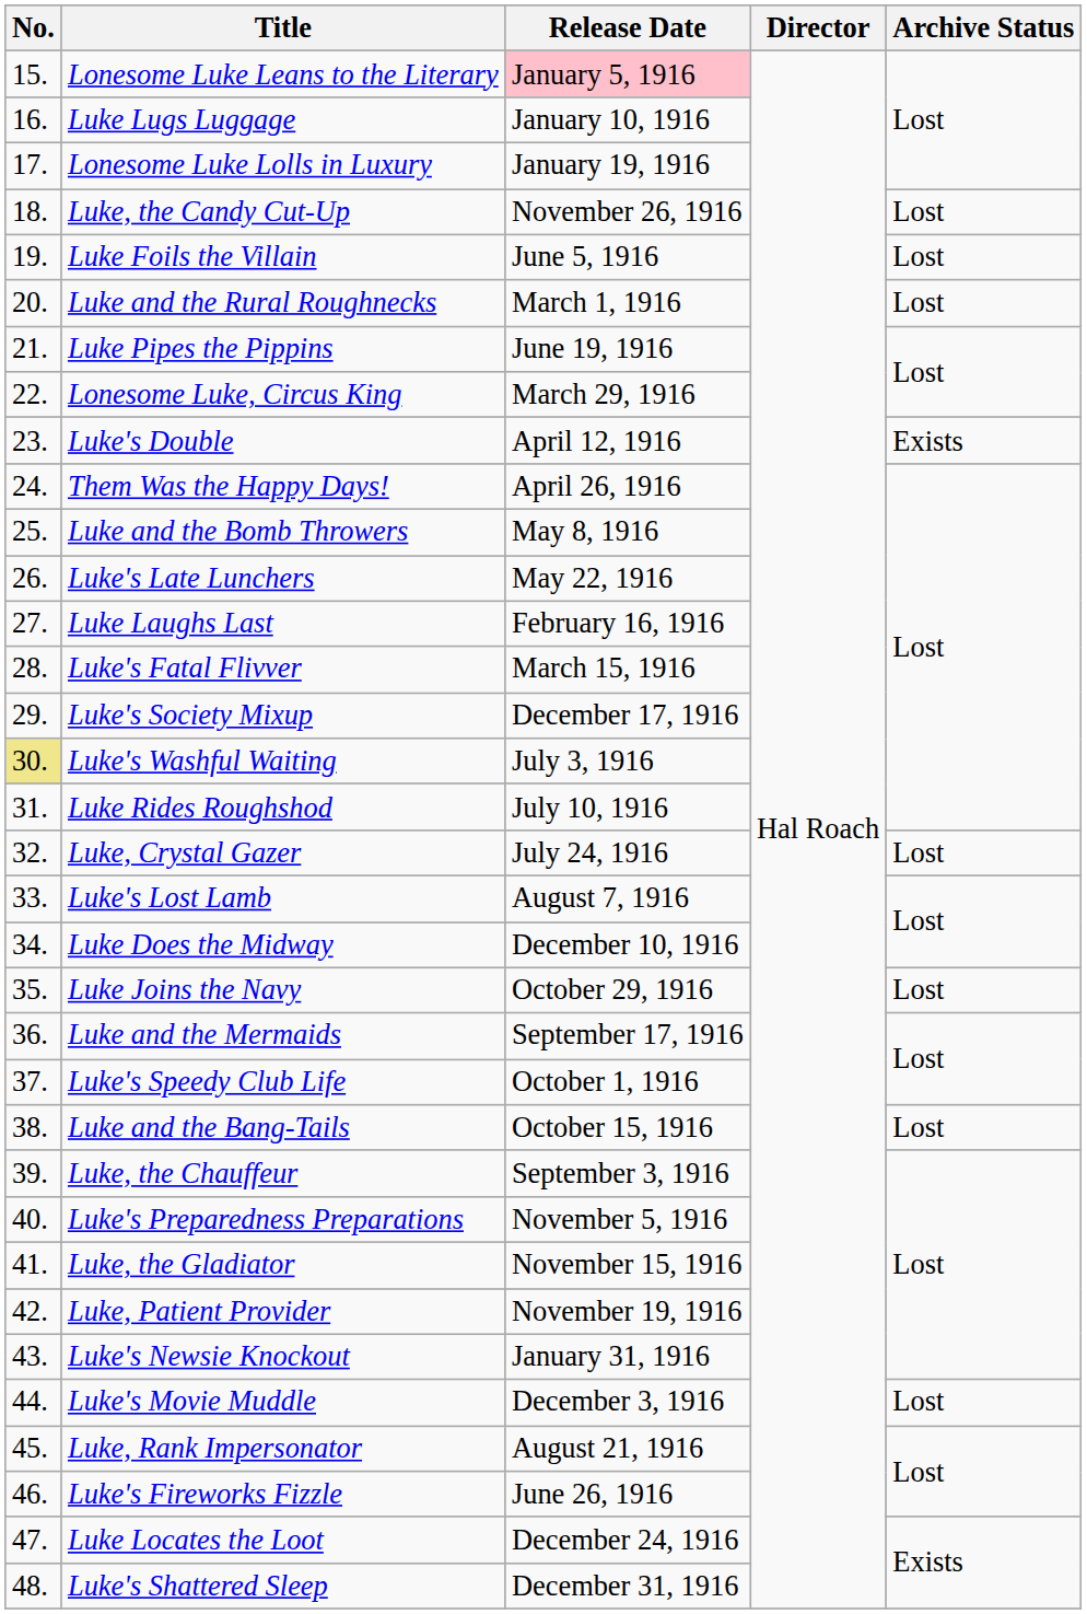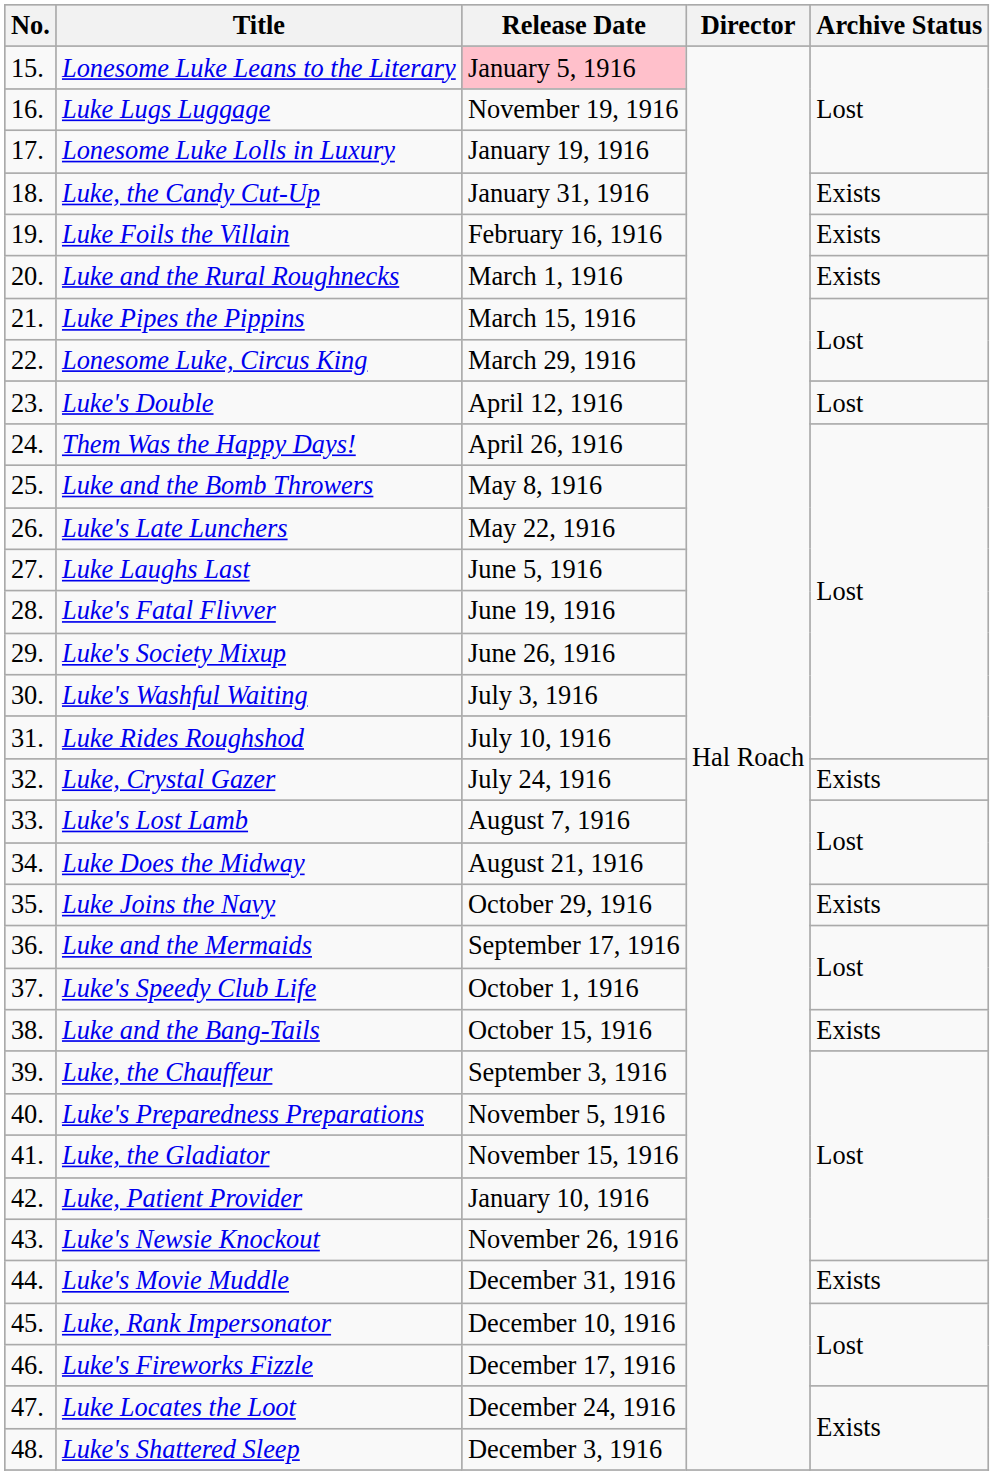 <table class="wikitable">
 <tr>
 <th>No.</th>
 <th>Title</th>
 <th>Release Date</th>
 <th>Director</th>
 <th>Archive Status</th>
 </tr>
 <tr>
 <td>15.</td>
 <td><em><a href='#'>Lonesome Luke Leans to the Literary</a></em></td>
 <td style="background: pink;">January 5, 1916</td>
 <td rowspan="34">Hal Roach</td>
 <td rowspan="3">Lost</td>
 </tr>
 <tr>
 <td>16.</td>
 <td><em><a href='#'>Luke Lugs Luggage</a></em></td>
-<td>January 10, 1916</td>
+<td>November 19, 1916</td>
 </tr>
 <tr>
 <td>17.</td>
 <td><em><a href='#'>Lonesome Luke Lolls in Luxury</a></em></td>
 <td>January 19, 1916</td>
 </tr>
 <tr>
 <td>18.</td>
 <td><em><a href='#'>Luke, the Candy Cut-Up</a></em></td>
-<td>November 26, 1916</td>
-<td>Lost</td>
+<td>January 31, 1916</td>
+<td>Exists</td>
 </tr>
 <tr>
 <td>19.</td>
 <td><em><a href='#'>Luke Foils the Villain</a></em></td>
-<td>June 5, 1916</td>
-<td>Lost</td>
+<td>February 16, 1916</td>
+<td>Exists</td>
 </tr>
 <tr>
 <td>20.</td>
 <td><em><a href='#'>Luke and the Rural Roughnecks</a></em></td>
 <td>March 1, 1916</td>
-<td>Lost</td>
+<td>Exists</td>
 </tr>
 <tr>
 <td>21.</td>
 <td><em><a href='#'>Luke Pipes the Pippins</a></em></td>
-<td>June 19, 1916</td>
+<td>March 15, 1916</td>
 <td rowspan="2">Lost</td>
 </tr>
 <tr>
 <td>22.</td>
 <td><em><a href='#'>Lonesome Luke, Circus King</a></em></td>
 <td>March 29, 1916</td>
 </tr>
 <tr>
 <td>23.</td>
 <td><em><a href='#'>Luke's Double</a></em></td>
 <td>April 12, 1916</td>
-<td>Exists</td>
+<td>Lost</td>
 </tr>
 <tr>
 <td>24.</td>
 <td><em><a href='#'>Them Was the Happy Days!</a></em></td>
 <td>April 26, 1916</td>
 <td rowspan="8">Lost</td>
 </tr>
 <tr>
 <td>25.</td>
 <td><em><a href='#'>Luke and the Bomb Throwers</a></em></td>
 <td>May 8, 1916</td>
 </tr>
 <tr>
 <td>26.</td>
 <td><em><a href='#'>Luke's Late Lunchers</a></em></td>
 <td>May 22, 1916</td>
 </tr>
 <tr>
 <td>27.</td>
 <td><em><a href='#'>Luke Laughs Last</a></em></td>
-<td>February 16, 1916</td>
+<td>June 5, 1916</td>
 </tr>
 <tr>
 <td>28.</td>
 <td><em><a href='#'>Luke's Fatal Flivver</a></em></td>
-<td>March 15, 1916</td>
+<td>June 19, 1916</td>
 </tr>
 <tr>
 <td>29.</td>
 <td><em><a href='#'>Luke's Society Mixup</a></em></td>
-<td>December 17, 1916</td>
+<td>June 26, 1916</td>
 </tr>
 <tr>
-<td style="background: khaki;">30.</td>
+<td>30.</td>
 <td><em><a href='#'>Luke's Washful Waiting</a></em></td>
 <td>July 3, 1916</td>
 </tr>
 <tr>
 <td>31.</td>
 <td><em><a href='#'>Luke Rides Roughshod</a></em></td>
 <td>July 10, 1916</td>
 </tr>
 <tr>
 <td>32.</td>
 <td><em><a href='#'>Luke, Crystal Gazer</a></em></td>
 <td>July 24, 1916</td>
-<td>Lost</td>
+<td>Exists</td>
 </tr>
 <tr>
 <td>33.</td>
 <td><em><a href='#'>Luke's Lost Lamb</a></em></td>
 <td>August 7, 1916</td>
 <td rowspan="2">Lost</td>
 </tr>
 <tr>
 <td>34.</td>
 <td><em><a href='#'>Luke Does the Midway</a></em></td>
-<td>December 10, 1916</td>
+<td>August 21, 1916</td>
 </tr>
 <tr>
 <td>35.</td>
 <td><em><a href='#'>Luke Joins the Navy</a></em></td>
 <td>October 29, 1916</td>
-<td>Lost</td>
+<td>Exists</td>
 </tr>
 <tr>
 <td>36.</td>
 <td><em><a href='#'>Luke and the Mermaids</a></em></td>
 <td>September 17, 1916</td>
 <td rowspan="2">Lost</td>
 </tr>
 <tr>
 <td>37.</td>
 <td><em><a href='#'>Luke's Speedy Club Life</a></em></td>
 <td>October 1, 1916</td>
 </tr>
 <tr>
 <td>38.</td>
 <td><em><a href='#'>Luke and the Bang-Tails</a></em></td>
 <td>October 15, 1916</td>
-<td>Lost</td>
+<td>Exists</td>
 </tr>
 <tr>
 <td>39.</td>
 <td><em><a href='#'>Luke, the Chauffeur</a></em></td>
 <td>September 3, 1916</td>
 <td rowspan="5">Lost</td>
 </tr>
 <tr>
 <td>40.</td>
 <td><em><a href='#'>Luke's Preparedness Preparations</a></em></td>
 <td>November 5, 1916</td>
 </tr>
 <tr>
 <td>41.</td>
 <td><em><a href='#'>Luke, the Gladiator</a></em></td>
 <td>November 15, 1916</td>
 </tr>
 <tr>
 <td>42.</td>
 <td><em><a href='#'>Luke, Patient Provider</a></em></td>
-<td>November 19, 1916</td>
+<td>January 10, 1916</td>
 </tr>
 <tr>
 <td>43.</td>
 <td><em><a href='#'>Luke's Newsie Knockout</a></em></td>
-<td>January 31, 1916</td>
+<td>November 26, 1916</td>
 </tr>
 <tr>
 <td>44.</td>
 <td><em><a href='#'>Luke's Movie Muddle</a></em></td>
-<td>December 3, 1916</td>
-<td>Lost</td>
+<td>December 31, 1916</td>
+<td>Exists</td>
 </tr>
 <tr>
 <td>45.</td>
 <td><em><a href='#'>Luke, Rank Impersonator</a></em></td>
-<td>August 21, 1916</td>
+<td>December 10, 1916</td>
 <td rowspan="2">Lost</td>
 </tr>
 <tr>
 <td>46.</td>
 <td><em><a href='#'>Luke's Fireworks Fizzle</a></em></td>
-<td>June 26, 1916</td>
+<td>December 17, 1916</td>
 </tr>
 <tr>
 <td>47.</td>
 <td><em><a href='#'>Luke Locates the Loot</a></em></td>
 <td>December 24, 1916</td>
 <td rowspan="2">Exists</td>
 </tr>
 <tr>
 <td>48.</td>
 <td><em><a href='#'>Luke's Shattered Sleep</a></em></td>
-<td>December 31, 1916</td>
+<td>December 3, 1916</td>
 </tr>
 </table>
